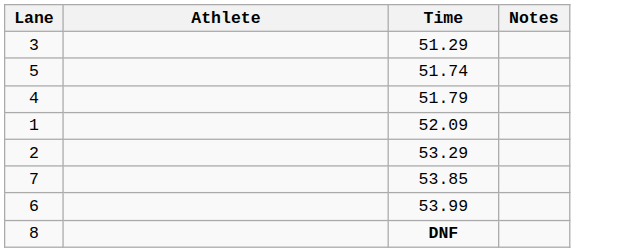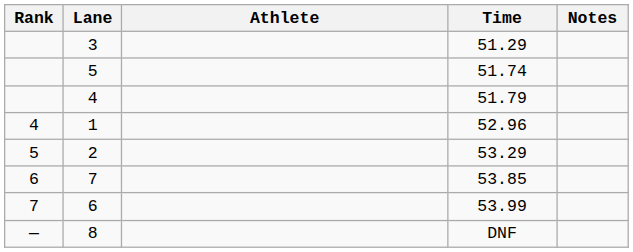 <table class="wikitable sortable" style="text-align:center">
 <tr>
+<th width=40>Rank</th>
 <th width=40>Lane</th>
 <th width=250>Athlete</th>
 <th width=80>Time</th>
 <th width=50>Notes</th>
 </tr>
 <tr>
+<td></td>
 <td>3</td>
 <td align=left></td>
 <td>51.29</td>
 <td></td>
 </tr>
 <tr>
+<td></td>
 <td>5</td>
 <td align=left></td>
 <td>51.74</td>
 <td></td>
 </tr>
 <tr>
+<td></td>
 <td>4</td>
 <td align=left></td>
 <td>51.79</td>
 <td></td>
 </tr>
 <tr>
+<td>4</td>
 <td>1</td>
 <td align=left></td>
-<td>52.09</td>
+<td>52.96</td>
 <td></td>
 </tr>
 <tr>
+<td>5</td>
 <td>2</td>
 <td align=left></td>
 <td>53.29</td>
 <td></td>
 </tr>
 <tr>
+<td>6</td>
 <td>7</td>
 <td align=left></td>
 <td>53.85</td>
 <td></td>
 </tr>
 <tr>
+<td>7</td>
 <td>6</td>
 <td align=left></td>
 <td>53.99</td>
 <td></td>
 </tr>
 <tr>
+<td>—</td>
 <td>8</td>
 <td align=left></td>
-<td><strong>DNF</strong></td>
+<td>DNF</td>
 <td></td>
 </tr>
 </table>
